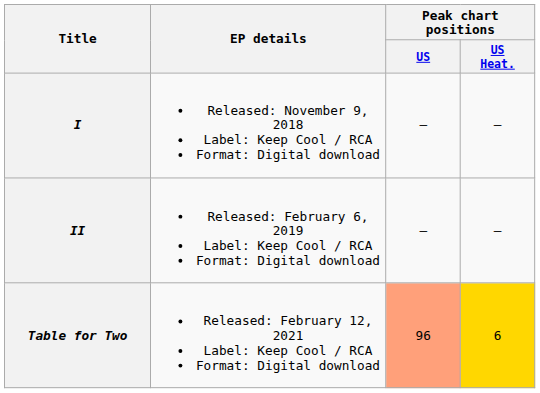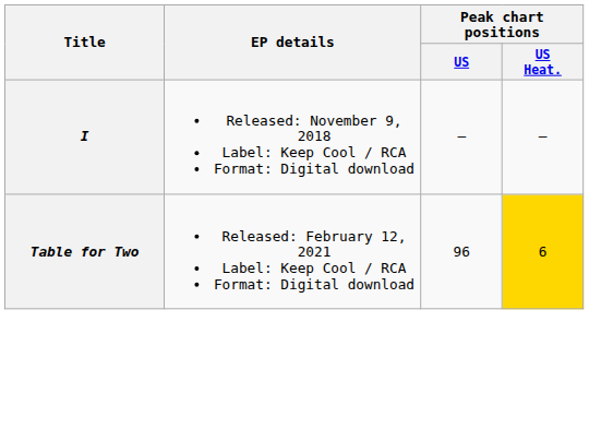 <table class="wikitable plainrowheaders" style="text-align:center;">
 <tr>
 <th rowspan="2" scope="col" style="width:11em;">Title</th>
 <th rowspan="2" scope="col" style="width:18em;">EP details</th>
 <th colspan="2">Peak chart positions</th>
 </tr>
 <tr>
 <th style="width:6em;font-size:90%;"><a href='#'>US</a></th>
 <th style="width:6em;font-size:90%;"><a href='#'>US<br>Heat.</a></th>
 </tr>
 <tr>
 <th scope="row"><em>I</em></th>
 <td><br><ul><li>Released: November 9, 2018</li><li>Label: Keep Cool / RCA</li><li>Format: Digital download</li></ul></td>
 <td>—</td>
 <td>—</td>
 </tr>
 <tr>
-<th scope="row"><em>II</em></th>
-<td><br><ul><li>Released: February 6, 2019</li><li>Label: Keep Cool / RCA</li><li>Format: Digital download</li></ul></td>
-<td>—</td>
-<td>—</td>
-</tr>
-<tr>
 <th scope="row"><em>Table for Two</em></th>
 <td><br><ul><li>Released: February 12, 2021</li><li>Label: Keep Cool / RCA</li><li>Format: Digital download</li></ul></td>
-<td style="background: lightsalmon;">96</td>
+<td>96</td>
 <td style="background: gold;">6</td>
 </tr>
 </table>
